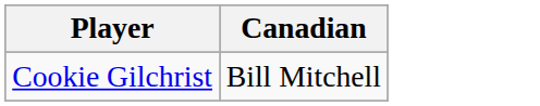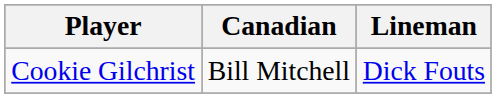 <table class="wikitable">
 <tr>
 <th>Player</th>
 <th>Canadian</th>
+<th>Lineman</th>
 </tr>
 <tr>
 <td><a href='#'>Cookie Gilchrist</a></td>
 <td>Bill Mitchell</td>
+<td><a href='#'>Dick Fouts</a></td>
 </tr>
 </table>
